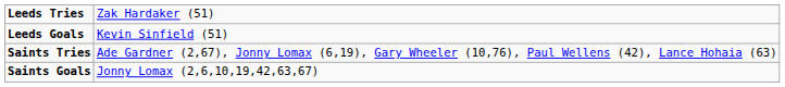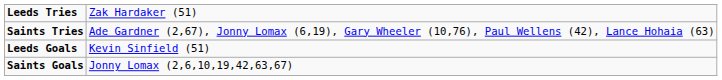 <table class="wikitable" style="font-size:85%;">
 <tr>
 <td><strong>Leeds Tries</strong></td>
 <td><a href='#'>Zak Hardaker</a> (51)</td>
 </tr>
 <tr>
+<td><strong>Saints Tries</strong></td>
+<td><a href='#'>Ade Gardner</a> (2,67), <a href='#'>Jonny Lomax</a> (6,19), <a href='#'>Gary Wheeler</a> (10,76), <a href='#'>Paul Wellens</a> (42), <a href='#'>Lance Hohaia</a> (63)</td>
+</tr>
+<tr>
 <td><strong>Leeds Goals</strong></td>
 <td><a href='#'>Kevin Sinfield</a> (51)</td>
-</tr>
-<tr>
-<td><strong>Saints Tries</strong></td>
-<td><a href='#'>Ade Gardner</a> (2,67), <a href='#'>Jonny Lomax</a> (6,19), <a href='#'>Gary Wheeler</a> (10,76), <a href='#'>Paul Wellens</a> (42), <a href='#'>Lance Hohaia</a> (63)</td>
 </tr>
 <tr>
 <td><strong>Saints Goals</strong></td>
 <td><a href='#'>Jonny Lomax</a> (2,6,10,19,42,63,67)</td>
 </tr>
 </table>
